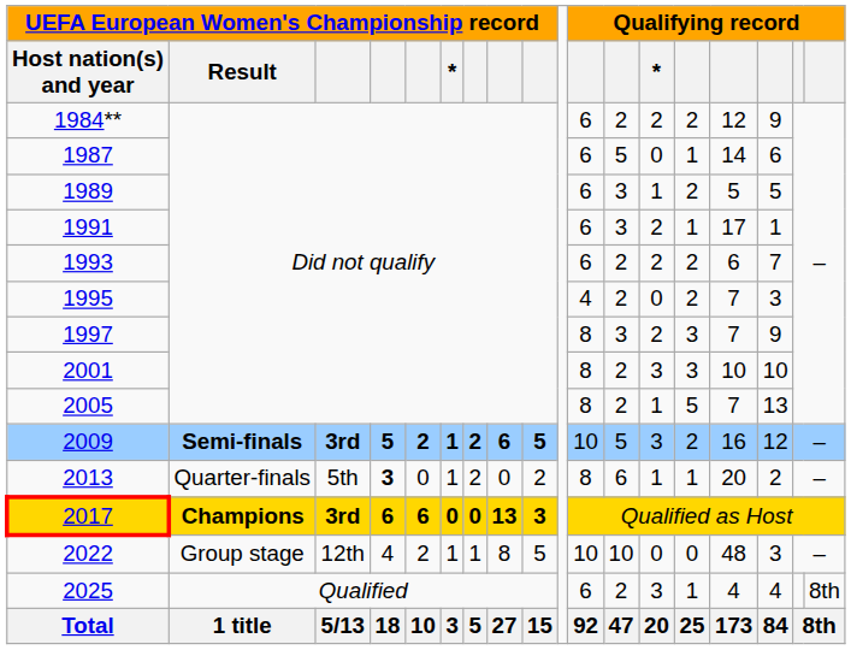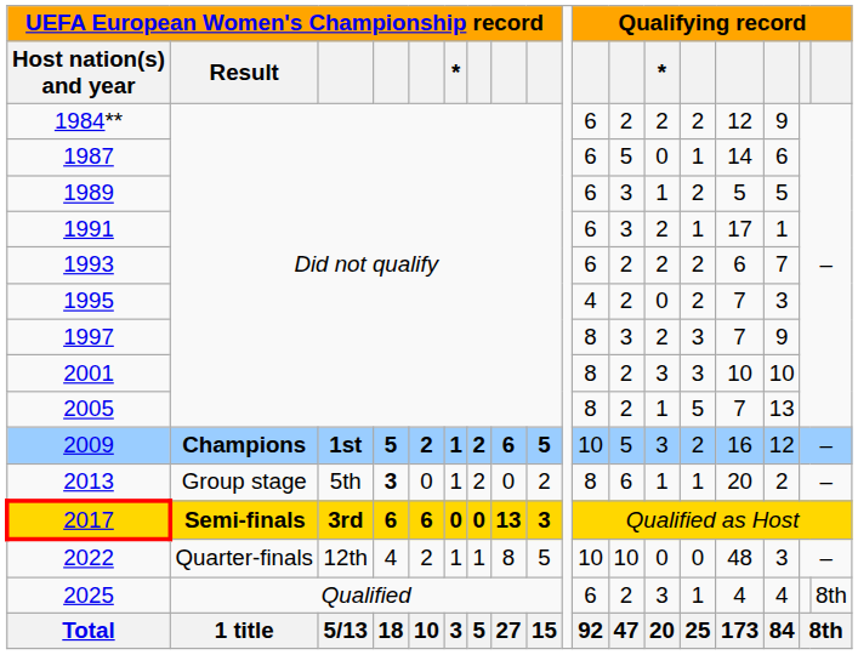 <table class="wikitable" style="text-align: center;">
 <tr>
 <th style="color: black; background: orange;" colspan=9><a href='#'>UEFA European Women's Championship</a> record</th>
 <td rowspan=99></td>
 <th style="color: black; background: orange;" colspan=8>Qualifying record</th>
 </tr>
 <tr>
 <th scope="col">Host nation(s)<br>and year</th>
 <th scope="col">Result</th>
 <th scope="col"></th>
 <th scope="col"></th>
 <th scope="col"></th>
 <th scope="col">*</th>
 <th scope="col"></th>
 <th scope="col"></th>
 <th scope="col"><br></th>
 <th scope="col"></th>
 <th scope="col"></th>
 <th scope="col">*</th>
 <th scope="col"></th>
 <th scope="col"></th>
 <th scope="col"></th>
 <th scope="col"></th>
 <th scope="col"></th>
 </tr>
 <tr>
 <td><a href='#'>1984</a>**</td>
 <td colspan="8" rowspan="9"><em>Did not qualify</em></td>
 <td>6</td>
 <td>2</td>
 <td>2</td>
 <td>2</td>
 <td>12</td>
 <td>9</td>
 <td colspan=2 rowspan=9>–</td>
 </tr>
 <tr>
 <td> <a href='#'>1987</a></td>
 <td>6</td>
 <td>5</td>
 <td>0</td>
 <td>1</td>
 <td>14</td>
 <td>6</td>
 </tr>
 <tr>
 <td> <a href='#'>1989</a></td>
 <td>6</td>
 <td>3</td>
 <td>1</td>
 <td>2</td>
 <td>5</td>
 <td>5</td>
 </tr>
 <tr>
 <td> <a href='#'>1991</a></td>
 <td>6</td>
 <td>3</td>
 <td>2</td>
 <td>1</td>
 <td>17</td>
 <td>1</td>
 </tr>
 <tr>
 <td> <a href='#'>1993</a></td>
 <td>6</td>
 <td>2</td>
 <td>2</td>
 <td>2</td>
 <td>6</td>
 <td>7</td>
 </tr>
 <tr>
 <td> <a href='#'>1995</a></td>
 <td>4</td>
 <td>2</td>
 <td>0</td>
 <td>2</td>
 <td>7</td>
 <td>3</td>
 </tr>
 <tr>
 <td> <a href='#'>1997</a></td>
 <td>8</td>
 <td>3</td>
 <td>2</td>
 <td>3</td>
 <td>7</td>
 <td>9</td>
 </tr>
 <tr>
 <td> <a href='#'>2001</a></td>
 <td>8</td>
 <td>2</td>
 <td>3</td>
 <td>3</td>
 <td>10</td>
 <td>10</td>
 </tr>
 <tr>
 <td> <a href='#'>2005</a></td>
 <td>8</td>
 <td>2</td>
 <td>1</td>
 <td>5</td>
 <td>7</td>
 <td>13</td>
 </tr>
 <tr style="background:#9acdff">
 <td> <a href='#'>2009</a></td>
-<td><strong>Semi-finals</strong></td>
-<td><strong>3rd</strong></td>
+<td><strong>Champions</strong></td>
+<td><strong>1st</strong></td>
 <td><strong>5</strong></td>
 <td><strong>2</strong></td>
 <td><strong>1</strong></td>
 <td><strong>2</strong></td>
 <td><strong>6</strong></td>
 <td><strong>5</strong></td>
 <td>10</td>
 <td>5</td>
 <td>3</td>
 <td>2</td>
 <td>16</td>
 <td>12</td>
 <td colspan=2>–</td>
 </tr>
 <tr>
 <td> <a href='#'>2013</a></td>
-<td>Quarter-finals</td>
+<td>Group stage</td>
 <td>5th</td>
 <td><strong>3</strong></td>
 <td>0</td>
 <td>1</td>
 <td>2</td>
 <td>0</td>
 <td>2</td>
 <td>8</td>
 <td>6</td>
 <td>1</td>
 <td>1</td>
 <td>20</td>
 <td>2</td>
 <td colspan=2>–</td>
 </tr>
 <tr style="background:gold;">
 <td style="border: 3px solid red"> <a href='#'>2017</a></td>
-<td><strong>Champions</strong></td>
+<td><strong>Semi-finals</strong></td>
 <td><strong>3rd</strong></td>
 <td><strong>6</strong></td>
 <td><strong>6</strong></td>
 <td><strong>0</strong></td>
 <td><strong>0</strong></td>
 <td><strong>13</strong></td>
 <td><strong>3</strong></td>
 <td colspan=8><em>Qualified as Host</em></td>
 </tr>
 <tr>
 <td> <a href='#'>2022</a></td>
-<td>Group stage</td>
+<td>Quarter-finals</td>
 <td>12th</td>
 <td>4</td>
 <td>2</td>
 <td>1</td>
 <td>1</td>
 <td>8</td>
 <td>5</td>
 <td>10</td>
 <td>10</td>
 <td>0</td>
 <td>0</td>
 <td>48</td>
 <td>3</td>
 <td colspan=2>–</td>
 </tr>
 <tr>
 <td> <a href='#'>2025</a></td>
 <td colspan=8><em>Qualified</em></td>
 <td>6</td>
 <td>2</td>
 <td>3</td>
 <td>1</td>
 <td>4</td>
 <td>4</td>
 <td></td>
 <td>8th</td>
 </tr>
 <tr>
 <th><a href='#'>Total</a></th>
 <th>1 title</th>
 <th>5/13</th>
 <th>18</th>
 <th>10</th>
 <th>3</th>
 <th>5</th>
 <th>27</th>
 <th>15</th>
 <th>92</th>
 <th>47</th>
 <th>20</th>
 <th>25</th>
 <th>173</th>
 <th>84</th>
 <th colspan=2>8th</th>
 </tr>
 </table>
